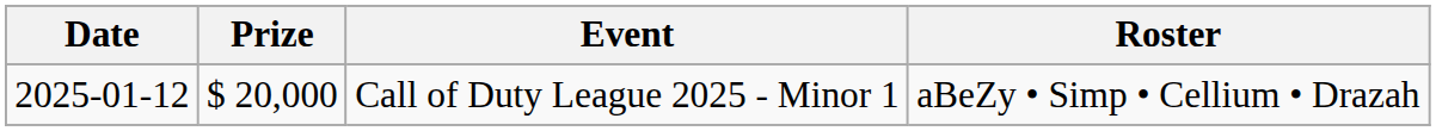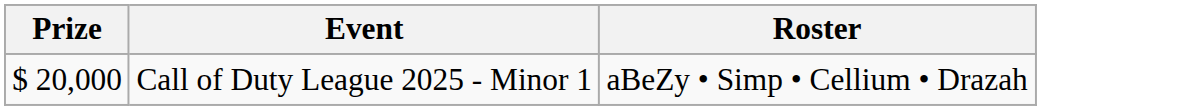 <table class="wikitable sortable">
 <tr>
-<th>Date</th>
 <th>Prize</th>
 <th>Event</th>
 <th>Roster</th>
 </tr>
 <tr>
-<td>2025-01-12</td>
 <td>$ 20,000</td>
 <td>Call of Duty League 2025 - Minor 1</td>
 <td>aBeZy • Simp • Cellium • Drazah</td>
 </tr>
 </table>
